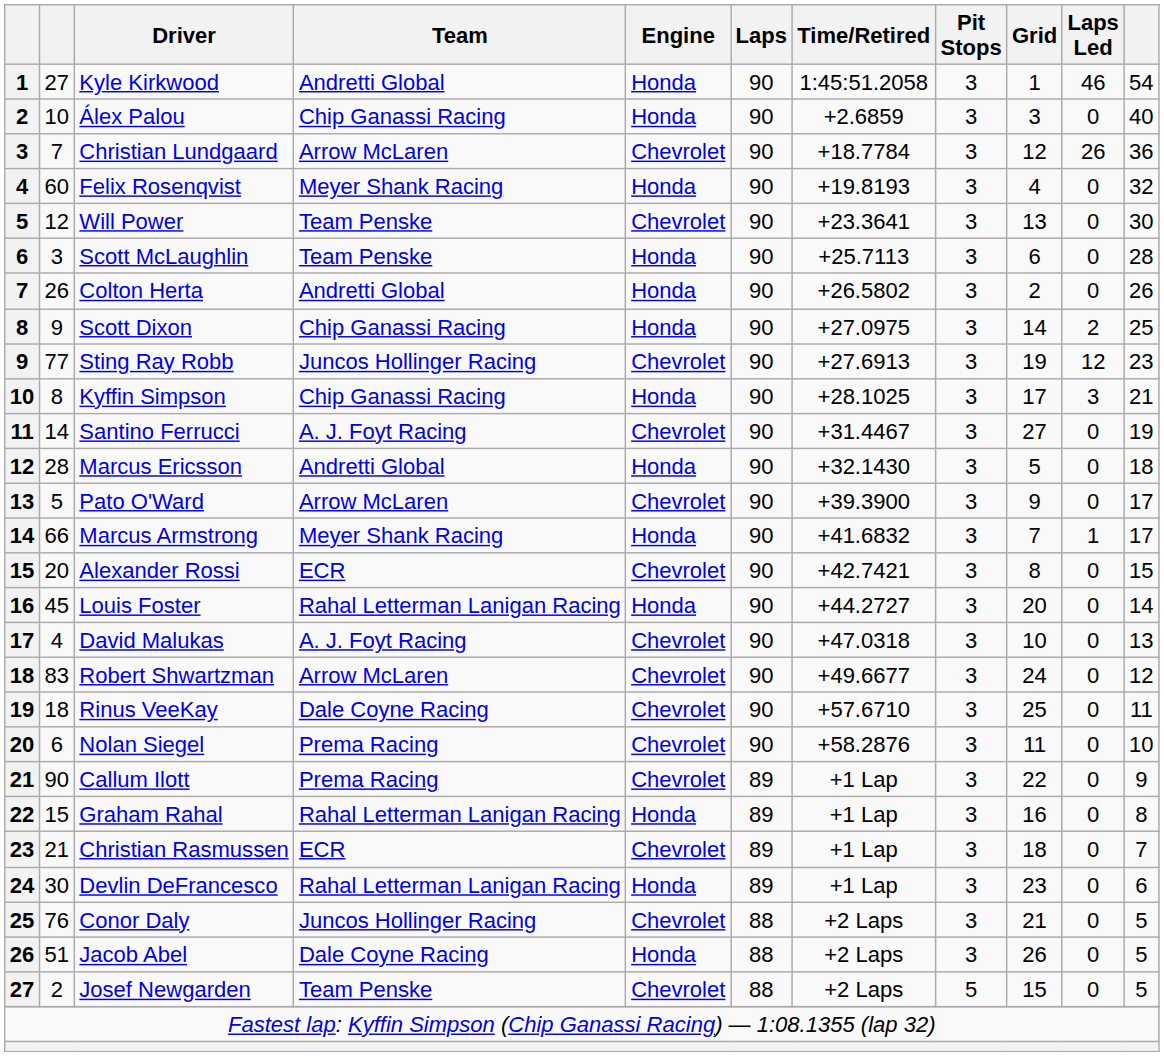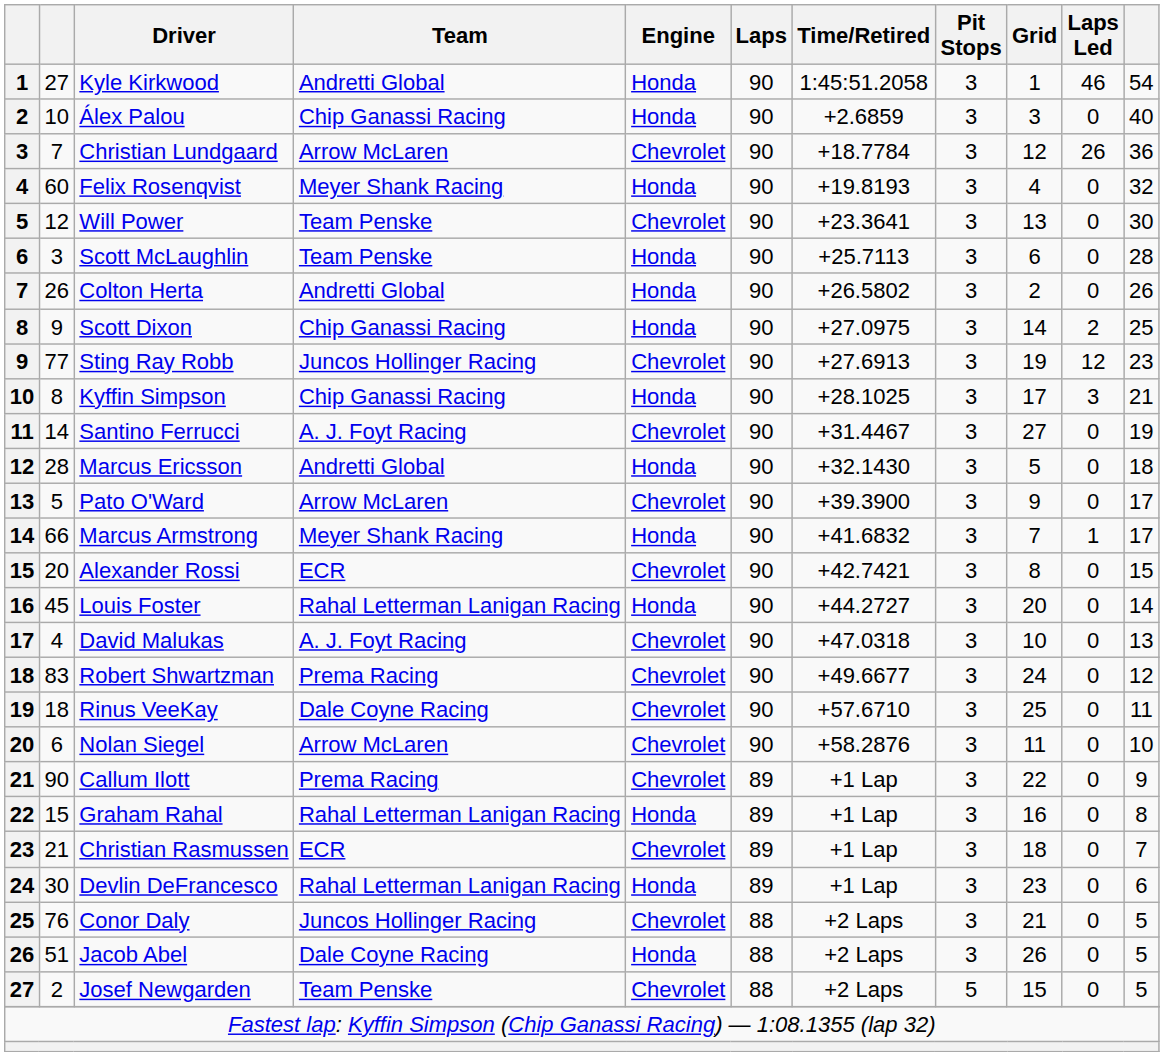 <table class="wikitable sortable" style="font-size:95%;">
 <tr>
 <th scope="col"></th>
 <th scope="col"></th>
 <th scope="col">Driver</th>
 <th scope="col">Team</th>
 <th scope="col">Engine</th>
 <th class="unsortable" scope="col">Laps</th>
 <th class="unsortable" scope="col">Time/Retired</th>
 <th scope="col">Pit<br>Stops</th>
 <th scope="col">Grid</th>
 <th scope="col">Laps<br>Led</th>
 <th scope="col"></th>
 </tr>
 <tr>
 <th>1</th>
 <td align="center">27</td>
 <td> <a href='#'>Kyle Kirkwood</a> </td>
 <td><a href='#'>Andretti Global</a></td>
 <td><a href='#'>Honda</a></td>
 <td align="center">90</td>
 <td align="center">1:45:51.2058</td>
 <td align="center">3</td>
 <td align="center">1</td>
 <td align="center">46</td>
 <td align="center">54</td>
 </tr>
 <tr>
 <th>2</th>
 <td align="center">10</td>
 <td> <a href='#'>Álex Palou</a></td>
 <td><a href='#'>Chip Ganassi Racing</a></td>
 <td><a href='#'>Honda</a></td>
 <td align="center">90</td>
 <td align="center">+2.6859</td>
 <td align="center">3</td>
 <td align="center">3</td>
 <td align="center">0</td>
 <td align="center">40</td>
 </tr>
 <tr>
 <th>3</th>
 <td align="center">7</td>
 <td> <a href='#'>Christian Lundgaard</a></td>
 <td><a href='#'>Arrow McLaren</a></td>
 <td><a href='#'>Chevrolet</a></td>
 <td align="center">90</td>
 <td align="center">+18.7784</td>
 <td align="center">3</td>
 <td align="center">12</td>
 <td align="center">26</td>
 <td align="center">36</td>
 </tr>
 <tr>
 <th>4</th>
 <td align="center">60</td>
 <td> <a href='#'>Felix Rosenqvist</a></td>
 <td><a href='#'>Meyer Shank Racing</a></td>
 <td><a href='#'>Honda</a></td>
 <td align="center">90</td>
 <td align="center">+19.8193</td>
 <td align="center">3</td>
 <td align="center">4</td>
 <td align="center">0</td>
 <td align="center">32</td>
 </tr>
 <tr>
 <th>5</th>
 <td align="center">12</td>
 <td> <a href='#'>Will Power</a> </td>
 <td><a href='#'>Team Penske</a></td>
 <td><a href='#'>Chevrolet</a></td>
 <td align="center">90</td>
 <td align="center">+23.3641</td>
 <td align="center">3</td>
 <td align="center">13</td>
 <td align="center">0</td>
 <td align="center">30</td>
 </tr>
 <tr>
 <th>6</th>
 <td align="center">3</td>
 <td> <a href='#'>Scott McLaughlin</a></td>
 <td><a href='#'>Team Penske</a></td>
 <td><a href='#'>Honda</a></td>
 <td align="center">90</td>
 <td align="center">+25.7113</td>
 <td align="center">3</td>
 <td align="center">6</td>
 <td align="center">0</td>
 <td align="center">28</td>
 </tr>
 <tr>
 <th>7</th>
 <td align="center">26</td>
 <td> <a href='#'>Colton Herta</a> </td>
 <td><a href='#'>Andretti Global</a></td>
 <td><a href='#'>Honda</a></td>
 <td align="center">90</td>
 <td align="center">+26.5802</td>
 <td align="center">3</td>
 <td align="center">2</td>
 <td align="center">0</td>
 <td align="center">26</td>
 </tr>
 <tr>
 <th>8</th>
 <td align="center">9</td>
 <td> <a href='#'>Scott Dixon</a> </td>
 <td><a href='#'>Chip Ganassi Racing</a></td>
 <td><a href='#'>Honda</a></td>
 <td align="center">90</td>
 <td align="center">+27.0975</td>
 <td align="center">3</td>
 <td align="center">14</td>
 <td align="center">2</td>
 <td align="center">25</td>
 </tr>
 <tr>
 <th>9</th>
 <td align="center">77</td>
 <td> <a href='#'>Sting Ray Robb</a></td>
 <td><a href='#'>Juncos Hollinger Racing</a></td>
 <td><a href='#'>Chevrolet</a></td>
 <td align="center">90</td>
 <td align="center">+27.6913</td>
 <td align="center">3</td>
 <td align="center">19</td>
 <td align="center">12</td>
 <td align="center">23</td>
 </tr>
 <tr>
 <th>10</th>
 <td align="center">8</td>
 <td> <a href='#'>Kyffin Simpson</a></td>
 <td><a href='#'>Chip Ganassi Racing</a></td>
 <td><a href='#'>Honda</a></td>
 <td align="center">90</td>
 <td align="center">+28.1025</td>
 <td align="center">3</td>
 <td align="center">17</td>
 <td align="center">3</td>
 <td align="center">21</td>
 </tr>
 <tr>
 <th>11</th>
 <td align="center">14</td>
 <td> <a href='#'>Santino Ferrucci</a></td>
 <td><a href='#'>A. J. Foyt Racing</a></td>
 <td><a href='#'>Chevrolet</a></td>
 <td align="center">90</td>
 <td align="center">+31.4467</td>
 <td align="center">3</td>
 <td align="center">27</td>
 <td align="center">0</td>
 <td align="center">19</td>
 </tr>
 <tr>
 <th>12</th>
 <td align="center">28</td>
 <td> <a href='#'>Marcus Ericsson</a></td>
 <td><a href='#'>Andretti Global</a></td>
 <td><a href='#'>Honda</a></td>
 <td align="center">90</td>
 <td align="center">+32.1430</td>
 <td align="center">3</td>
 <td align="center">5</td>
 <td align="center">0</td>
 <td align="center">18</td>
 </tr>
 <tr>
 <th>13</th>
 <td align="center">5</td>
 <td> <a href='#'>Pato O'Ward</a></td>
 <td><a href='#'>Arrow McLaren</a></td>
 <td><a href='#'>Chevrolet</a></td>
 <td align="center">90</td>
 <td align="center">+39.3900</td>
 <td align="center">3</td>
 <td align="center">9</td>
 <td align="center">0</td>
 <td align="center">17</td>
 </tr>
 <tr>
 <th>14</th>
 <td align="center">66</td>
 <td> <a href='#'>Marcus Armstrong</a></td>
 <td><a href='#'>Meyer Shank Racing</a></td>
 <td><a href='#'>Honda</a></td>
 <td align="center">90</td>
 <td align="center">+41.6832</td>
 <td align="center">3</td>
 <td align="center">7</td>
 <td align="center">1</td>
 <td align="center">17</td>
 </tr>
 <tr>
 <th>15</th>
 <td align="center">20</td>
 <td> <a href='#'>Alexander Rossi</a> </td>
 <td><a href='#'>ECR</a></td>
 <td><a href='#'>Chevrolet</a></td>
 <td align="center">90</td>
 <td align="center">+42.7421</td>
 <td align="center">3</td>
 <td align="center">8</td>
 <td align="center">0</td>
 <td align="center">15</td>
 </tr>
 <tr>
 <th>16</th>
 <td align="center">45</td>
 <td> <a href='#'>Louis Foster</a> <strong></strong></td>
 <td><a href='#'>Rahal Letterman Lanigan Racing</a></td>
 <td><a href='#'>Honda</a></td>
 <td align="center">90</td>
 <td align="center">+44.2727</td>
 <td align="center">3</td>
 <td align="center">20</td>
 <td align="center">0</td>
 <td align="center">14</td>
 </tr>
 <tr>
 <th>17</th>
 <td align="center">4</td>
 <td> <a href='#'>David Malukas</a></td>
 <td><a href='#'>A. J. Foyt Racing</a></td>
 <td><a href='#'>Chevrolet</a></td>
 <td align="center">90</td>
 <td align="center">+47.0318</td>
 <td align="center">3</td>
 <td align="center">10</td>
 <td align="center">0</td>
 <td align="center">13</td>
 </tr>
 <tr>
 <th>18</th>
 <td align="center">83</td>
 <td> <a href='#'>Robert Shwartzman</a> <strong></strong></td>
-<td><a href='#'>Arrow McLaren</a></td>
+<td><a href='#'>Prema Racing</a></td>
 <td><a href='#'>Chevrolet</a></td>
 <td align="center">90</td>
 <td align="center">+49.6677</td>
 <td align="center">3</td>
 <td align="center">24</td>
 <td align="center">0</td>
 <td align="center">12</td>
 </tr>
 <tr>
 <th>19</th>
 <td align="center">18</td>
 <td> <a href='#'>Rinus VeeKay</a></td>
 <td><a href='#'>Dale Coyne Racing</a></td>
 <td><a href='#'>Chevrolet</a></td>
 <td align="center">90</td>
 <td align="center">+57.6710</td>
 <td align="center">3</td>
 <td align="center">25</td>
 <td align="center">0</td>
 <td align="center">11</td>
 </tr>
 <tr>
 <th>20</th>
 <td align="center">6</td>
 <td> <a href='#'>Nolan Siegel</a></td>
-<td><a href='#'>Prema Racing</a></td>
+<td><a href='#'>Arrow McLaren</a></td>
 <td><a href='#'>Chevrolet</a></td>
 <td align="center">90</td>
 <td align="center">+58.2876</td>
 <td align="center">3</td>
 <td align="center">11</td>
 <td align="center">0</td>
 <td align="center">10</td>
 </tr>
 <tr>
 <th>21</th>
 <td align="center">90</td>
 <td> <a href='#'>Callum Ilott</a></td>
 <td><a href='#'>Prema Racing</a></td>
 <td><a href='#'>Chevrolet</a></td>
 <td align="center">89</td>
 <td align="center">+1 Lap</td>
 <td align="center">3</td>
 <td align="center">22</td>
 <td align="center">0</td>
 <td align="center">9</td>
 </tr>
 <tr>
 <th>22</th>
 <td align="center">15</td>
 <td> <a href='#'>Graham Rahal</a></td>
 <td><a href='#'>Rahal Letterman Lanigan Racing</a></td>
 <td><a href='#'>Honda</a></td>
 <td align="center">89</td>
 <td align="center">+1 Lap</td>
 <td align="center">3</td>
 <td align="center">16</td>
 <td align="center">0</td>
 <td align="center">8</td>
 </tr>
 <tr>
 <th>23</th>
 <td align="center">21</td>
 <td> <a href='#'>Christian Rasmussen</a></td>
 <td><a href='#'>ECR</a></td>
 <td><a href='#'>Chevrolet</a></td>
 <td align="center">89</td>
 <td align="center">+1 Lap</td>
 <td align="center">3</td>
 <td align="center">18</td>
 <td align="center">0</td>
 <td align="center">7</td>
 </tr>
 <tr>
 <th>24</th>
 <td align="center">30</td>
 <td> <a href='#'>Devlin DeFrancesco</a></td>
 <td><a href='#'>Rahal Letterman Lanigan Racing</a></td>
 <td><a href='#'>Honda</a></td>
 <td align="center">89</td>
 <td align="center">+1 Lap</td>
 <td align="center">3</td>
 <td align="center">23</td>
 <td align="center">0</td>
 <td align="center">6</td>
 </tr>
 <tr>
 <th>25</th>
 <td align="center">76</td>
 <td> <a href='#'>Conor Daly</a></td>
 <td><a href='#'>Juncos Hollinger Racing</a></td>
 <td><a href='#'>Chevrolet</a></td>
 <td align="center">88</td>
 <td align="center">+2 Laps</td>
 <td align="center">3</td>
 <td align="center">21</td>
 <td align="center">0</td>
 <td align="center">5</td>
 </tr>
 <tr>
 <th>26</th>
 <td align="center">51</td>
 <td> <a href='#'>Jacob Abel</a> <strong></strong></td>
 <td><a href='#'>Dale Coyne Racing</a></td>
 <td><a href='#'>Honda</a></td>
 <td align="center">88</td>
 <td align="center">+2 Laps</td>
 <td align="center">3</td>
 <td align="center">26</td>
 <td align="center">0</td>
 <td align="center">5</td>
 </tr>
 <tr>
 <th>27</th>
 <td align="center">2</td>
 <td> <a href='#'>Josef Newgarden</a> <strong></strong></td>
 <td><a href='#'>Team Penske</a></td>
 <td><a href='#'>Chevrolet</a></td>
 <td align="center">88</td>
 <td align="center">+2 Laps</td>
 <td align="center">5</td>
 <td align="center">15</td>
 <td align="center">0</td>
 <td align="center">5</td>
 </tr>
 <tr>
 </tr>
 <tr class="sortbottom">
 <td colspan="11" style="text-align:center"><em><a href='#'>Fastest lap</a>:  <a href='#'>Kyffin Simpson</a>  (<a href='#'>Chip Ganassi Racing</a>) — 1:08.1355 (lap 32)</em></td>
 </tr>
 <tr class="sortbottom">
 <th colspan="11"></th>
 </tr>
 </table>
